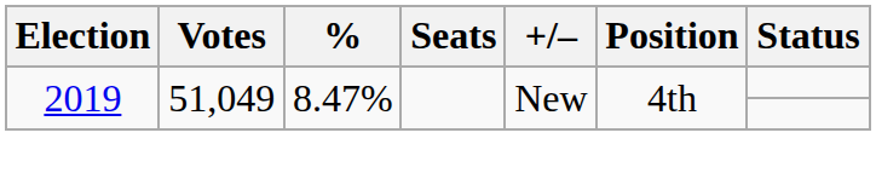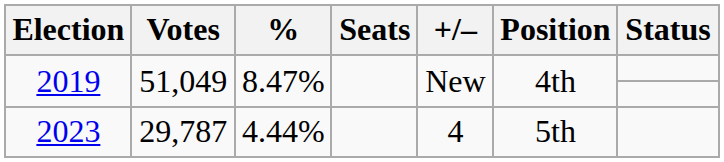 <table class=wikitable style=text-align:center>
 <tr>
 <th>Election</th>
 <th>Votes</th>
 <th>%</th>
 <th>Seats</th>
 <th>+/–</th>
 <th>Position</th>
 <th>Status</th>
 </tr>
 <tr>
 <td rowspan=2><a href='#'>2019</a></td>
 <td rowspan=2>51,049</td>
 <td rowspan=2>8.47%</td>
 <td rowspan=2></td>
 <td rowspan=2>New</td>
 <td rowspan=2> 4th</td>
 <td> </td>
 </tr>
 <tr>
 <td> </td>
 </tr>
+<tr>
+<td><a href='#'>2023</a></td>
+<td>29,787</td>
+<td>4.44%</td>
+<td></td>
+<td> 4</td>
+<td> 5th</td>
+<td></td>
+</tr>
 </table>
